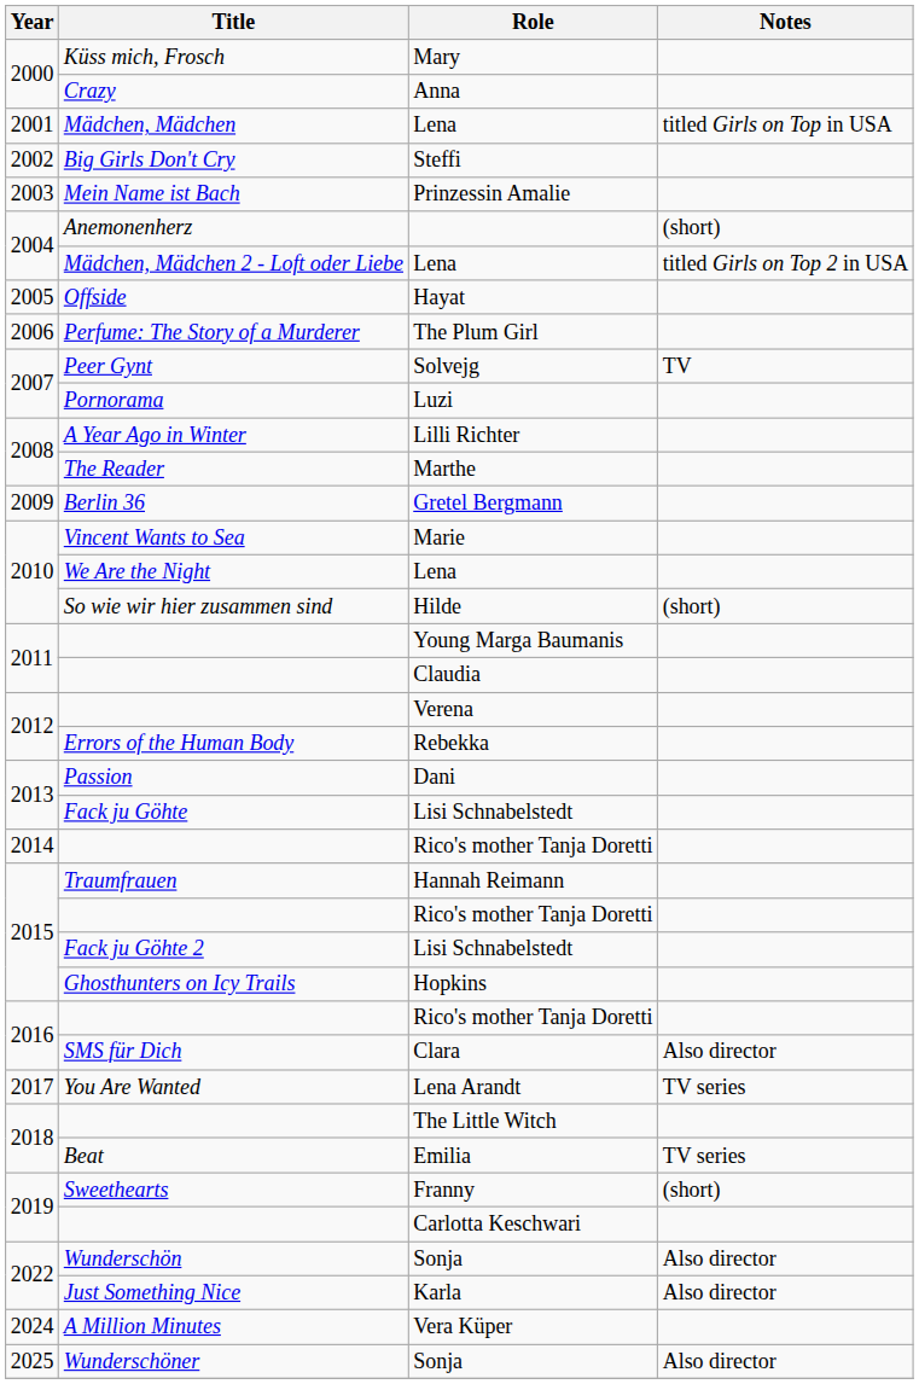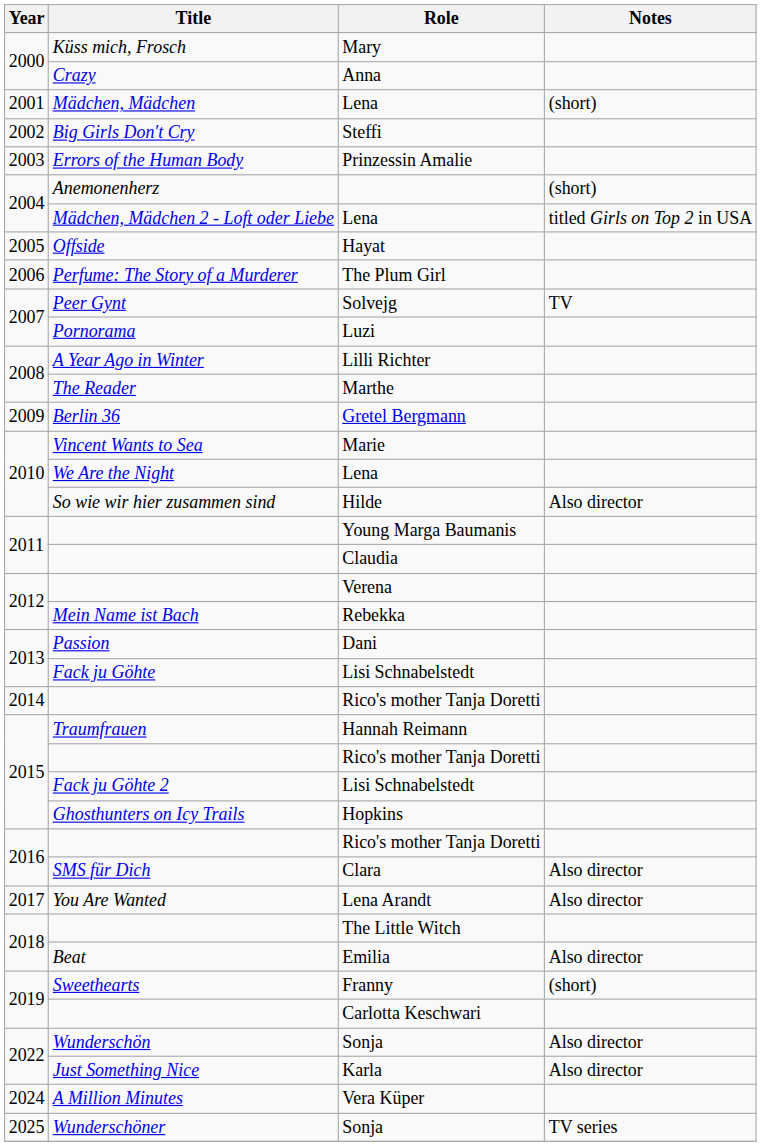 <table class="wikitable sortable">
 <tr>
 <th>Year</th>
 <th>Title</th>
 <th>Role</th>
 <th class="unsortable">Notes</th>
 </tr>
 <tr>
 <td rowspan=2>2000</td>
 <td><em>Küss mich, Frosch</em></td>
 <td>Mary</td>
 <td></td>
 </tr>
 <tr>
 <td><em><a href='#'>Crazy</a></em></td>
 <td>Anna</td>
 <td></td>
 </tr>
 <tr>
 <td>2001</td>
 <td><em><a href='#'>Mädchen, Mädchen</a></em></td>
 <td>Lena</td>
-<td>titled <em>Girls on Top</em> in USA</td>
+<td>(short)</td>
 </tr>
 <tr>
 <td>2002</td>
 <td><em><a href='#'>Big Girls Don't Cry</a></em></td>
 <td>Steffi</td>
 <td></td>
 </tr>
 <tr>
 <td>2003</td>
-<td><em><a href='#'>Mein Name ist Bach</a></em></td>
+<td><em><a href='#'>Errors of the Human Body</a></em></td>
 <td>Prinzessin Amalie</td>
 <td></td>
 </tr>
 <tr>
 <td rowspan=2>2004</td>
 <td><em>Anemonenherz</em></td>
 <td></td>
 <td>(short)</td>
 </tr>
 <tr>
 <td><em><a href='#'>Mädchen, Mädchen 2 - Loft oder Liebe</a></em></td>
 <td>Lena</td>
 <td>titled <em>Girls on Top 2</em> in USA</td>
 </tr>
 <tr>
 <td>2005</td>
 <td><em><a href='#'>Offside</a></em></td>
 <td>Hayat</td>
 <td></td>
 </tr>
 <tr>
 <td>2006</td>
 <td><em><a href='#'>Perfume: The Story of a Murderer</a></em></td>
 <td>The Plum Girl</td>
 <td></td>
 </tr>
 <tr>
 <td rowspan=2>2007</td>
 <td><em><a href='#'>Peer Gynt</a></em></td>
 <td>Solvejg</td>
 <td>TV</td>
 </tr>
 <tr>
 <td><em><a href='#'>Pornorama</a></em></td>
 <td>Luzi</td>
 <td></td>
 </tr>
 <tr>
 <td rowspan=2>2008</td>
 <td><em><a href='#'>A Year Ago in Winter</a></em></td>
 <td>Lilli Richter</td>
 <td></td>
 </tr>
 <tr>
 <td><em><a href='#'>The Reader</a></em></td>
 <td>Marthe</td>
 <td></td>
 </tr>
 <tr>
 <td>2009</td>
 <td><em><a href='#'>Berlin 36</a></em></td>
 <td><a href='#'>Gretel Bergmann</a></td>
 <td></td>
 </tr>
 <tr>
 <td rowspan=3>2010</td>
 <td><em><a href='#'>Vincent Wants to Sea</a></em></td>
 <td>Marie</td>
 <td></td>
 </tr>
 <tr>
 <td><em><a href='#'>We Are the Night</a></em></td>
 <td>Lena</td>
 <td></td>
 </tr>
 <tr>
 <td><em>So wie wir hier zusammen sind</em></td>
 <td>Hilde</td>
-<td>(short)</td>
+<td>Also director</td>
 </tr>
 <tr>
 <td rowspan=2>2011</td>
 <td><em></em></td>
 <td>Young Marga Baumanis</td>
 <td></td>
 </tr>
 <tr>
 <td><em></em></td>
 <td>Claudia</td>
 <td></td>
 </tr>
 <tr>
 <td rowspan=2>2012</td>
 <td><em></em></td>
 <td>Verena</td>
 <td></td>
 </tr>
 <tr>
-<td><em><a href='#'>Errors of the Human Body</a></em></td>
+<td><em><a href='#'>Mein Name ist Bach</a></em></td>
 <td>Rebekka</td>
 <td></td>
 </tr>
 <tr>
 <td rowspan=2>2013</td>
 <td><em><a href='#'>Passion</a></em></td>
 <td>Dani</td>
 <td></td>
 </tr>
 <tr>
 <td><em><a href='#'>Fack ju Göhte</a></em></td>
 <td>Lisi Schnabelstedt</td>
 <td></td>
 </tr>
 <tr>
 <td>2014</td>
 <td><em></em></td>
 <td>Rico's mother Tanja Doretti</td>
 <td></td>
 </tr>
 <tr>
 <td rowspan=4>2015</td>
 <td><em><a href='#'>Traumfrauen</a></em></td>
 <td>Hannah Reimann</td>
 <td></td>
 </tr>
 <tr>
 <td><em></em></td>
 <td>Rico's mother Tanja Doretti</td>
 <td></td>
 </tr>
 <tr>
 <td><em><a href='#'>Fack ju Göhte 2</a></em></td>
 <td>Lisi Schnabelstedt</td>
 <td></td>
 </tr>
 <tr>
 <td><em><a href='#'>Ghosthunters on Icy Trails</a></em></td>
 <td>Hopkins</td>
 <td></td>
 </tr>
 <tr>
 <td rowspan=2>2016</td>
 <td><em></em></td>
 <td>Rico's mother Tanja Doretti</td>
 <td></td>
 </tr>
 <tr>
 <td><em><a href='#'>SMS für Dich</a></em></td>
 <td>Clara</td>
 <td>Also director</td>
 </tr>
 <tr>
 <td>2017</td>
 <td><em>You Are Wanted</em></td>
 <td>Lena Arandt</td>
-<td>TV series</td>
+<td>Also director</td>
 </tr>
 <tr>
 <td rowspan=2>2018</td>
 <td><em></em></td>
 <td>The Little Witch</td>
 <td></td>
 </tr>
 <tr>
 <td><em>Beat</em></td>
 <td>Emilia</td>
-<td>TV series</td>
+<td>Also director</td>
 </tr>
 <tr>
 <td rowspan=2>2019</td>
 <td><em><a href='#'>Sweethearts</a></em></td>
 <td>Franny</td>
 <td>(short)</td>
 </tr>
 <tr>
 <td><em></em></td>
 <td>Carlotta Keschwari</td>
 <td></td>
 </tr>
 <tr>
 <td rowspan=2>2022</td>
 <td><em><a href='#'>Wunderschön</a></em></td>
 <td>Sonja</td>
 <td>Also director</td>
 </tr>
 <tr>
 <td><em><a href='#'>Just Something Nice</a></em></td>
 <td>Karla</td>
 <td>Also director</td>
 </tr>
 <tr>
 <td>2024</td>
 <td><em><a href='#'>A Million Minutes</a></em></td>
 <td>Vera Küper</td>
 <td></td>
 </tr>
 <tr>
 <td>2025</td>
 <td><em><a href='#'>Wunderschöner</a></em></td>
 <td>Sonja</td>
-<td>Also director</td>
+<td>TV series</td>
 </tr>
 <tr>
 </tr>
 </table>
